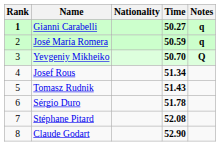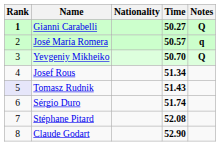 <table class="wikitable sortable" style="text-align:center">
 <tr>
 <th>Rank</th>
 <th>Name</th>
 <th>Nationality</th>
 <th>Time</th>
 <th>Notes</th>
 </tr>
 <tr bgcolor=ccffcc>
 <td><strong>1</strong></td>
 <td align=left><a href='#'>Gianni Carabelli</a></td>
 <td align=left></td>
 <td><strong>50.27</strong></td>
-<td><strong>q</strong></td>
+<td><strong>Q</strong></td>
 </tr>
 <tr bgcolor=ccffcc>
 <td>2</td>
 <td align=left><a href='#'>José María Romera</a></td>
 <td align=left></td>
-<td><strong>50.59</strong></td>
+<td><strong>50.57</strong></td>
 <td><strong>q</strong></td>
 </tr>
 <tr bgcolor=ddffdd>
 <td>3</td>
 <td align=left><a href='#'>Yevgeniy Mikheiko</a></td>
 <td align=left></td>
 <td><strong>50.70</strong></td>
 <td><strong>Q</strong></td>
 </tr>
 <tr>
 <td>4</td>
 <td align=left><a href='#'>Josef Rous</a></td>
 <td align=left></td>
 <td><strong>51.34</strong></td>
 <td></td>
 </tr>
 <tr>
-<td>5</td>
+<td style="background: lavender;">5</td>
 <td align=left><a href='#'>Tomasz Rudnik</a></td>
 <td align=left></td>
 <td><strong>51.43</strong></td>
 <td></td>
 </tr>
 <tr>
 <td>6</td>
 <td align=left><a href='#'>Sérgio Duro</a></td>
 <td align=left></td>
-<td><strong>51.78</strong></td>
+<td><strong>51.74</strong></td>
 <td></td>
 </tr>
 <tr>
 <td>7</td>
 <td align=left><a href='#'>Stéphane Pitard</a></td>
 <td align=left></td>
 <td><strong>52.08</strong></td>
 <td></td>
 </tr>
 <tr>
 <td>8</td>
 <td align=left><a href='#'>Claude Godart</a></td>
 <td align=left></td>
 <td><strong>52.90</strong></td>
 <td></td>
 </tr>
 </table>
